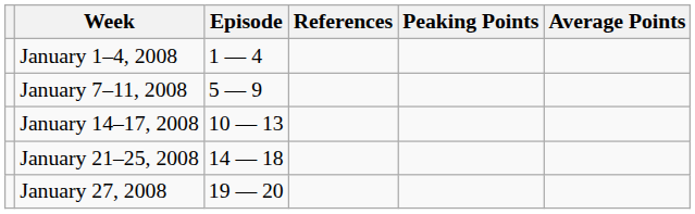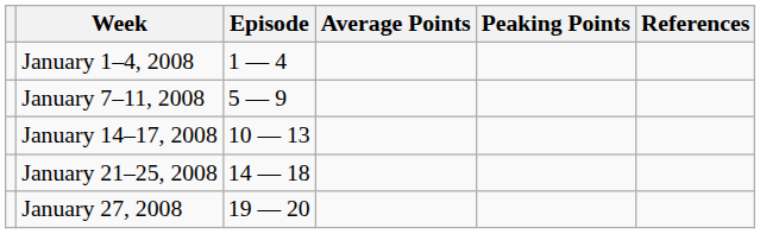 <table class="wikitable">
 <tr>
 <th></th>
 <th>Week</th>
 <th>Episode</th>
+<th>Average Points</th>
+<th>Peaking Points</th>
 <th>References</th>
-<th>Peaking Points</th>
-<th>Average Points</th>
 </tr>
 <tr>
 <td></td>
 <td>January 1–4, 2008</td>
 <td>1 — 4</td>
 <td></td>
 <td></td>
 <td></td>
 </tr>
 <tr>
 <td></td>
 <td>January 7–11, 2008</td>
 <td>5 — 9</td>
 <td></td>
 <td></td>
 <td></td>
 </tr>
 <tr>
 <td></td>
 <td>January 14–17, 2008</td>
 <td>10 — 13</td>
 <td></td>
 <td></td>
 <td></td>
 </tr>
 <tr>
 <td></td>
 <td>January 21–25, 2008</td>
 <td>14 — 18</td>
 <td></td>
 <td></td>
 <td></td>
 </tr>
 <tr>
 <td></td>
 <td>January 27, 2008</td>
 <td>19 — 20</td>
 <td></td>
 <td></td>
 <td></td>
 </tr>
 </table>
